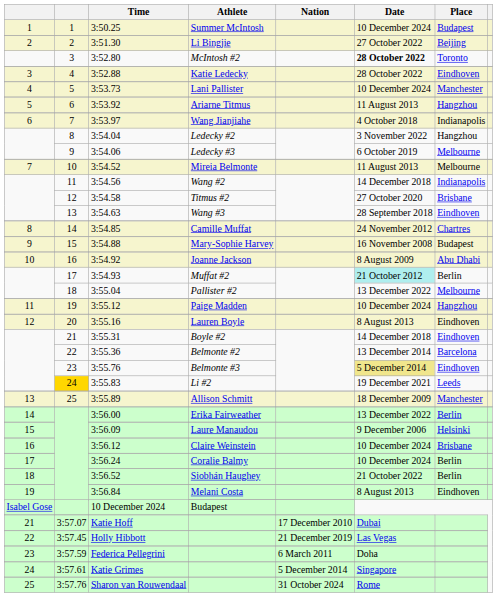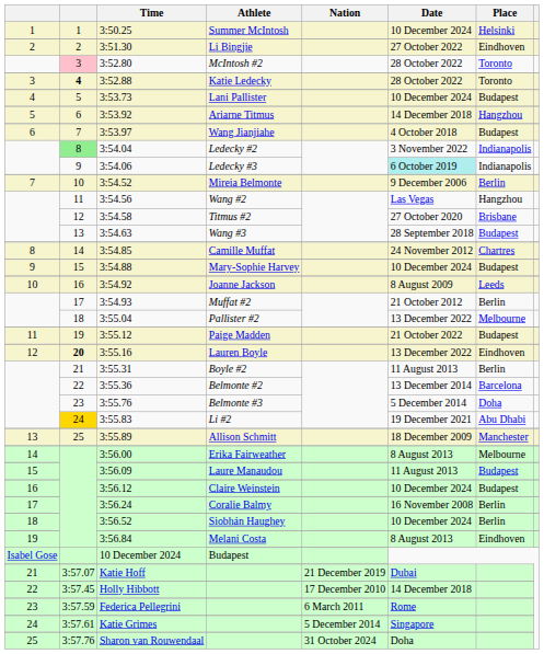 <table class="wikitable sortable">
 <tr>
 <th></th>
 <th></th>
 <th>Time</th>
 <th>Athlete</th>
 <th>Nation</th>
 <th>Date</th>
 <th>Place</th>
 <th class="unsortable"></th>
 </tr>
 <tr bgcolor=f6F5CE>
 <td align=center>1</td>
 <td align=center>1</td>
 <td>3:50.25</td>
 <td><a href='#'>Summer McIntosh</a></td>
 <td></td>
 <td>10 December 2024</td>
-<td><a href='#'>Budapest</a></td>
+<td><a href='#'>Helsinki</a></td>
 <td></td>
 </tr>
 <tr>
 </tr>
 <tr bgcolor=f6F5CE>
 <td align=center>2</td>
 <td align=center>2</td>
 <td>3:51.30</td>
 <td><a href='#'>Li Bingjie</a></td>
 <td></td>
 <td>27 October 2022</td>
-<td><a href='#'>Beijing</a></td>
+<td>Eindhoven</td>
 <td></td>
 </tr>
 <tr>
 <td align=center></td>
-<td align=center>3</td>
+<td align=center style="background: pink;">3</td>
 <td>3:52.80</td>
 <td><em>McIntosh #2</em></td>
 <td></td>
-<td><strong>28 October 2022</strong></td>
+<td>28 October 2022</td>
 <td><a href='#'>Toronto</a></td>
 <td></td>
 </tr>
 <tr>
 </tr>
 <tr bgcolor=f6F5CE>
 <td align=center>3</td>
-<td align=center>4</td>
+<td align=center><strong>4</strong></td>
 <td>3:52.88</td>
 <td><a href='#'>Katie Ledecky</a></td>
 <td></td>
 <td>28 October 2022</td>
-<td><a href='#'>Eindhoven</a></td>
+<td>Toronto</td>
 <td></td>
 </tr>
 <tr>
 </tr>
 <tr bgcolor=f6F5CE>
 <td align=center>4</td>
 <td align=center>5</td>
 <td>3:53.73</td>
 <td><a href='#'>Lani Pallister</a></td>
 <td></td>
 <td>10 December 2024</td>
-<td><a href='#'>Manchester</a></td>
+<td>Budapest</td>
 <td></td>
 </tr>
 <tr>
 </tr>
 <tr bgcolor=f6F5CE>
 <td align=center>5</td>
 <td align=center>6</td>
 <td>3:53.92</td>
 <td><a href='#'>Ariarne Titmus</a></td>
 <td></td>
-<td>11 August 2013</td>
+<td>14 December 2018</td>
 <td><a href='#'>Hangzhou</a></td>
 <td></td>
 </tr>
 <tr>
 </tr>
 <tr bgcolor=f6F5CE>
 <td align=center>6</td>
 <td align=center>7</td>
 <td>3:53.97</td>
 <td><a href='#'>Wang Jianjiahe</a></td>
 <td></td>
 <td>4 October 2018</td>
-<td>Indianapolis</td>
+<td>Budapest</td>
 <td></td>
 </tr>
 <tr>
 <td rowspan="2"></td>
-<td align=center>8</td>
+<td align=center style="background: lightgreen;">8</td>
 <td>3:54.04</td>
 <td><em>Ledecky #2</em></td>
 <td rowspan="2"></td>
 <td>3 November 2022</td>
-<td>Hangzhou</td>
+<td><a href='#'>Indianapolis</a></td>
 <td></td>
 </tr>
 <tr>
 <td align=center>9</td>
 <td>3:54.06</td>
 <td><em>Ledecky #3</em></td>
-<td>6 October 2019</td>
-<td><a href='#'>Melbourne</a></td>
+<td style="background: paleturquoise;">6 October 2019</td>
+<td>Indianapolis</td>
 <td></td>
 </tr>
 <tr>
 </tr>
 <tr bgcolor=f6F5CE>
 <td align=center>7</td>
 <td align=center>10</td>
 <td>3:54.52</td>
 <td><a href='#'>Mireia Belmonte</a></td>
 <td></td>
-<td>11 August 2013</td>
-<td>Melbourne</td>
+<td>9 December 2006</td>
+<td><a href='#'>Berlin</a></td>
 <td></td>
 </tr>
 <tr>
 <td rowspan="3"></td>
 <td align=center>11</td>
 <td>3:54.56</td>
 <td><em>Wang #2</em></td>
 <td rowspan="3"></td>
-<td>14 December 2018</td>
-<td><a href='#'>Indianapolis</a></td>
+<td><a href='#'>Las Vegas</a></td>
+<td>Hangzhou</td>
 <td></td>
 </tr>
 <tr>
 <td align=center>12</td>
 <td>3:54.58</td>
 <td><em>Titmus #2</em></td>
 <td>27 October 2020</td>
 <td><a href='#'>Brisbane</a></td>
 <td></td>
 </tr>
 <tr>
 <td align=center>13</td>
 <td>3:54.63</td>
 <td><em>Wang #3</em></td>
 <td>28 September 2018</td>
-<td><a href='#'>Eindhoven</a></td>
+<td><a href='#'>Budapest</a></td>
 <td></td>
 </tr>
 <tr>
 </tr>
 <tr bgcolor=f6F5CE>
 <td align=center>8</td>
 <td align=center>14</td>
 <td>3:54.85</td>
 <td><a href='#'>Camille Muffat</a></td>
 <td></td>
 <td>24 November 2012</td>
 <td><a href='#'>Chartres</a></td>
 <td></td>
 </tr>
 <tr>
 </tr>
 <tr bgcolor=f6F5CE>
 <td align=center>9</td>
 <td align=center>15</td>
 <td>3:54.88</td>
 <td><a href='#'>Mary-Sophie Harvey</a></td>
 <td></td>
-<td>16 November 2008</td>
+<td>10 December 2024</td>
 <td>Budapest</td>
 <td></td>
 </tr>
 <tr>
 </tr>
 <tr bgcolor=f6F5CE>
 <td align=center>10</td>
 <td align=center>16</td>
 <td>3:54.92</td>
 <td><a href='#'>Joanne Jackson</a></td>
 <td></td>
 <td>8 August 2009</td>
-<td><a href='#'>Abu Dhabi</a></td>
+<td><a href='#'>Leeds</a></td>
 <td></td>
 </tr>
 <tr>
 <td rowspan="2"></td>
 <td align=center>17</td>
 <td>3:54.93</td>
 <td><em>Muffat #2</em></td>
 <td rowspan="2"></td>
-<td style="background: paleturquoise;">21 October 2012</td>
+<td>21 October 2012</td>
 <td>Berlin</td>
 <td></td>
 </tr>
 <tr>
 <td align=center>18</td>
 <td>3:55.04</td>
 <td><em>Pallister #2</em></td>
 <td>13 December 2022</td>
 <td><a href='#'>Melbourne</a></td>
 <td></td>
 </tr>
 <tr>
 </tr>
 <tr bgcolor=f6F5CE>
 <td align=center>11</td>
 <td align=center>19</td>
 <td>3:55.12</td>
 <td><a href='#'>Paige Madden</a></td>
 <td></td>
-<td>10 December 2024</td>
-<td><a href='#'>Hangzhou</a></td>
+<td>21 October 2022</td>
+<td>Budapest</td>
 <td></td>
 </tr>
 <tr>
 </tr>
 <tr bgcolor=f6F5CE>
 <td align=center>12</td>
-<td align=center>20</td>
+<td align=center><strong>20</strong></td>
 <td>3:55.16</td>
 <td><a href='#'>Lauren Boyle</a></td>
 <td></td>
-<td>8 August 2013</td>
+<td>13 December 2022</td>
 <td>Eindhoven</td>
 <td></td>
 </tr>
 <tr>
 <td rowspan="4"></td>
 <td align=center>21</td>
 <td>3:55.31</td>
 <td><em>Boyle #2</em></td>
 <td rowspan="4"></td>
-<td>14 December 2018</td>
-<td><a href='#'>Eindhoven</a></td>
+<td>11 August 2013</td>
+<td>Berlin</td>
 <td></td>
 </tr>
 <tr>
 <td align=center>22</td>
 <td>3:55.36</td>
 <td><em>Belmonte #2</em></td>
 <td>13 December 2014</td>
 <td><a href='#'>Barcelona</a></td>
 <td></td>
 </tr>
 <tr>
 <td align=center>23</td>
 <td>3:55.76</td>
 <td><em>Belmonte #3</em></td>
-<td style="background: khaki;">5 December 2014</td>
-<td><a href='#'>Eindhoven</a></td>
+<td>5 December 2014</td>
+<td><a href='#'>Doha</a></td>
 <td></td>
 </tr>
 <tr>
 <td align=center style="background: gold;">24</td>
 <td>3:55.83</td>
 <td><em>Li #2</em></td>
 <td>19 December 2021</td>
-<td><a href='#'>Leeds</a></td>
+<td><a href='#'>Abu Dhabi</a></td>
 <td></td>
 </tr>
 <tr>
 </tr>
 <tr bgcolor=f6F5CE>
 <td align=center>13</td>
 <td align=center>25</td>
 <td>3:55.89</td>
 <td><a href='#'>Allison Schmitt</a></td>
 <td></td>
 <td>18 December 2009</td>
 <td><a href='#'>Manchester</a></td>
 <td></td>
 </tr>
 <tr>
 </tr>
 <tr bgcolor=CCFFCC>
 <td align=center>14</td>
 <td rowspan="12"></td>
 <td>3:56.00</td>
 <td><a href='#'>Erika Fairweather</a></td>
 <td></td>
-<td>13 December 2022</td>
-<td><a href='#'>Berlin</a></td>
+<td>8 August 2013</td>
+<td>Melbourne</td>
 <td></td>
 </tr>
 <tr>
 </tr>
 <tr bgcolor=CCFFCC>
 <td align=center>15</td>
 <td>3:56.09</td>
 <td><a href='#'>Laure Manaudou</a></td>
 <td></td>
-<td>9 December 2006</td>
-<td><a href='#'>Helsinki</a></td>
+<td>11 August 2013</td>
+<td><a href='#'>Budapest</a></td>
 <td></td>
 </tr>
 <tr>
 </tr>
 <tr bgcolor=CCFFCC>
 <td align=center>16</td>
 <td>3:56.12</td>
 <td><a href='#'>Claire Weinstein</a></td>
 <td></td>
 <td>10 December 2024</td>
-<td><a href='#'>Brisbane</a></td>
+<td>Budapest</td>
 <td></td>
 </tr>
 <tr>
 </tr>
 <tr bgcolor=CCFFCC>
 <td align=center>17</td>
 <td>3:56.24</td>
 <td><a href='#'>Coralie Balmy</a></td>
 <td></td>
-<td>10 December 2024</td>
+<td>16 November 2008</td>
 <td>Berlin</td>
 <td></td>
 </tr>
 <tr>
 </tr>
 <tr bgcolor=CCFFCC>
 <td align=center>18</td>
 <td>3:56.52</td>
 <td><a href='#'>Siobhán Haughey</a></td>
 <td></td>
-<td>21 October 2022</td>
+<td>10 December 2024</td>
 <td>Berlin</td>
 <td></td>
 </tr>
 <tr>
 </tr>
 <tr bgcolor=CCFFCC>
 <td rowspan="2" align=center>19</td>
 <td rowspan="2">3:56.84</td>
 <td><a href='#'>Melani Costa</a></td>
 <td></td>
 <td>8 August 2013</td>
 <td>Eindhoven</td>
 <td></td>
 </tr>
 <tr>
 </tr>
 <tr bgcolor=CCFFCC>
 <td><a href='#'>Isabel Gose</a></td>
 <td></td>
 <td>10 December 2024</td>
 <td>Budapest</td>
 <td></td>
 </tr>
 <tr>
 </tr>
 <tr bgcolor=CCFFCC>
 <td align=center>21</td>
 <td>3:57.07</td>
 <td><a href='#'>Katie Hoff</a></td>
 <td></td>
-<td>17 December 2010</td>
+<td>21 December 2019</td>
 <td><a href='#'>Dubai</a></td>
 <td></td>
 </tr>
 <tr>
 </tr>
 <tr bgcolor=CCFFCC>
 <td align=center>22</td>
 <td>3:57.45</td>
 <td><a href='#'>Holly Hibbott</a></td>
 <td></td>
-<td>21 December 2019</td>
-<td><a href='#'>Las Vegas</a></td>
+<td>17 December 2010</td>
+<td>14 December 2018</td>
 <td></td>
 </tr>
 <tr>
 </tr>
 <tr bgcolor=CCFFCC>
 <td align=center>23</td>
 <td>3:57.59</td>
 <td><a href='#'>Federica Pellegrini</a></td>
 <td></td>
 <td>6 March 2011</td>
-<td>Doha</td>
+<td><a href='#'>Rome</a></td>
 <td></td>
 </tr>
 <tr>
 </tr>
 <tr bgcolor=CCFFCC>
 <td align=center>24</td>
 <td>3:57.61</td>
 <td><a href='#'>Katie Grimes</a></td>
 <td></td>
 <td>5 December 2014</td>
 <td><a href='#'>Singapore</a></td>
 <td></td>
 </tr>
 <tr>
 </tr>
 <tr bgcolor=CCFFCC>
 <td align=center>25</td>
 <td>3:57.76</td>
 <td><a href='#'>Sharon van Rouwendaal</a></td>
 <td></td>
 <td>31 October 2024</td>
-<td><a href='#'>Rome</a></td>
+<td>Doha</td>
 <td></td>
 </tr>
 </table>
